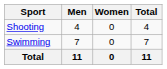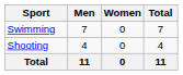 <table class="wikitable sortable" style="text-align:center; font-size:90%;">
 <tr>
 <th width=80>Sport</th>
 <th width=40>Men</th>
 <th width=40>Women</th>
 <th width=40>Total</th>
 </tr>
 <tr>
+<td align=left><a href='#'>Swimming</a></td>
+<td>7</td>
+<td>0</td>
+<td>7</td>
+</tr>
+<tr>
 <td align=left><a href='#'>Shooting</a></td>
 <td>4</td>
 <td>0</td>
 <td>4</td>
-</tr>
-<tr>
-<td align=left><a href='#'>Swimming</a></td>
-<td>7</td>
-<td>0</td>
-<td>7</td>
 </tr>
 <tr class="sortbottom">
 <th>Total</th>
 <th>11</th>
 <th>0</th>
 <th>11</th>
 </tr>
 </table>
